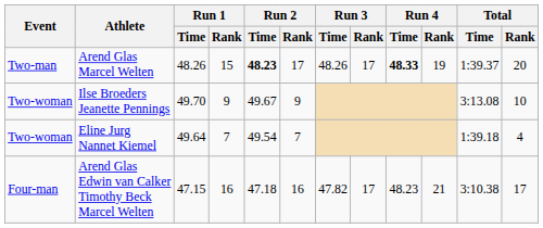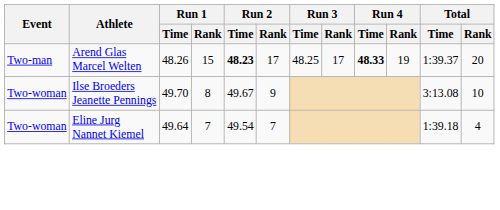 <table class="wikitable" style="font-size:90%">
 <tr>
 <th rowspan="2">Event</th>
 <th rowspan="2">Athlete</th>
 <th colspan="2">Run 1</th>
 <th colspan="2">Run 2</th>
 <th colspan="2">Run 3</th>
 <th colspan="2">Run 4</th>
 <th colspan="2">Total</th>
 </tr>
 <tr>
 <th>Time</th>
 <th>Rank</th>
 <th>Time</th>
 <th>Rank</th>
 <th>Time</th>
 <th>Rank</th>
 <th>Time</th>
 <th>Rank</th>
 <th>Time</th>
 <th>Rank</th>
 </tr>
 <tr>
 <td><a href='#'>Two-man</a></td>
 <td><a href='#'>Arend Glas</a><br><a href='#'>Marcel Welten</a></td>
 <td align="center">48.26</td>
 <td align="center">15</td>
 <td align="center"><strong>48.23</strong></td>
 <td align="center">17</td>
-<td align="center">48.26</td>
+<td align="center">48.25</td>
 <td align="center">17</td>
 <td align="center"><strong>48.33</strong></td>
 <td align="center">19</td>
 <td align="center">1:39.37</td>
 <td align="center">20</td>
 </tr>
 <tr>
 <td><a href='#'>Two-woman</a></td>
 <td><a href='#'>Ilse Broeders</a><br><a href='#'>Jeanette Pennings</a></td>
 <td align="center">49.70</td>
-<td align="center">9</td>
+<td align="center">8</td>
 <td align="center">49.67</td>
 <td align="center">9</td>
 <td colspan=4 bgcolor=wheat></td>
 <td align="center">3:13.08</td>
 <td align="center">10</td>
 </tr>
 <tr>
 <td><a href='#'>Two-woman</a></td>
 <td><a href='#'>Eline Jurg</a><br><a href='#'>Nannet Kiemel</a></td>
 <td align="center">49.64</td>
 <td align="center">7</td>
 <td align="center">49.54</td>
 <td align="center">7</td>
 <td colspan=4 bgcolor=wheat></td>
 <td align="center">1:39.18</td>
 <td align="center">4</td>
 </tr>
-<tr>
-<td><a href='#'>Four-man</a></td>
-<td><a href='#'>Arend Glas</a><br><a href='#'>Edwin van Calker</a><br><a href='#'>Timothy Beck</a><br><a href='#'>Marcel Welten</a></td>
-<td align="center">47.15</td>
-<td align="center">16</td>
-<td align="center">47.18</td>
-<td align="center">16</td>
-<td align="center">47.82</td>
-<td align="center">17</td>
-<td align="center">48.23</td>
-<td align="center">21</td>
-<td align="center">3:10.38</td>
-<td align="center">17</td>
-</tr>
 </table>
